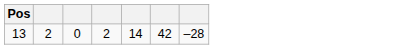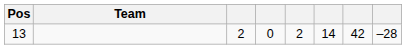 <table class="wikitable" style="text-align:center">
 <tr>
 <th width=30>Pos</th>
+<th ! width=240>Team</th>
 <th ! width=30></th>
 <th ! width=30></th>
 <th ! width=30></th>
 <th ! width=30></th>
 <th ! width=30></th>
 <th ! width=30></th>
 </tr>
 <tr>
 <td>13</td>
+<td align=left></td>
 <td>2</td>
 <td>0</td>
 <td>2</td>
 <td>14</td>
 <td>42</td>
 <td>–28</td>
 </tr>
 </table>
